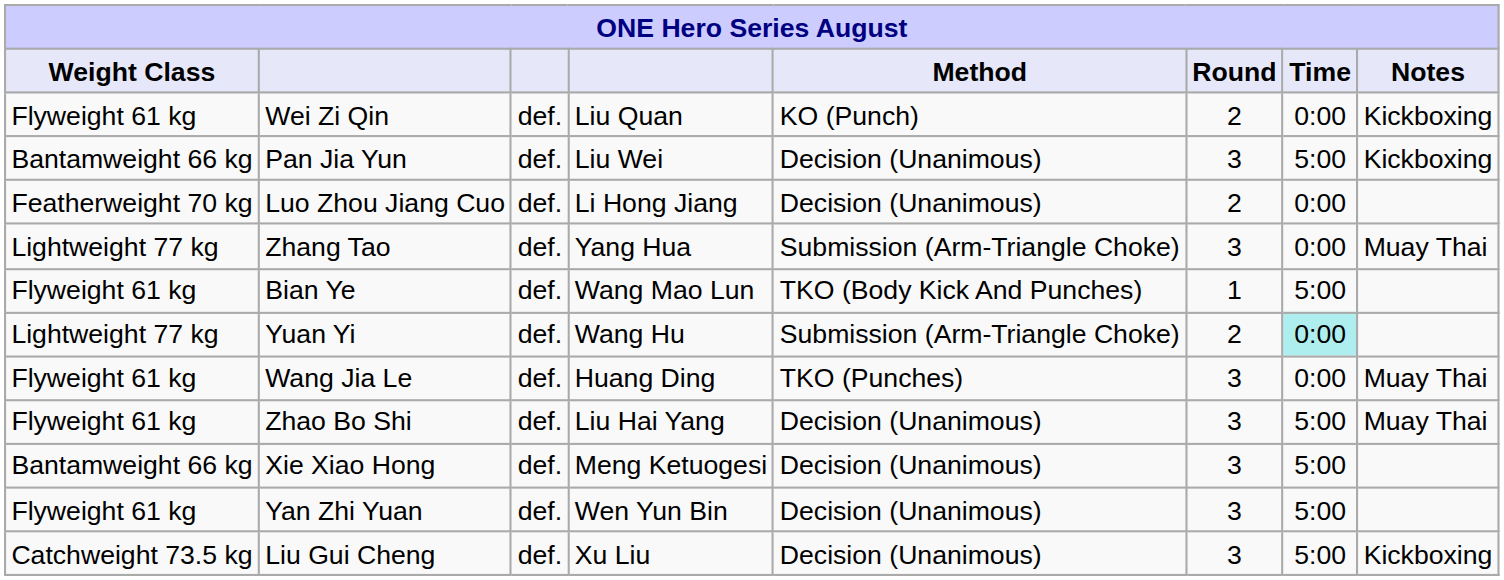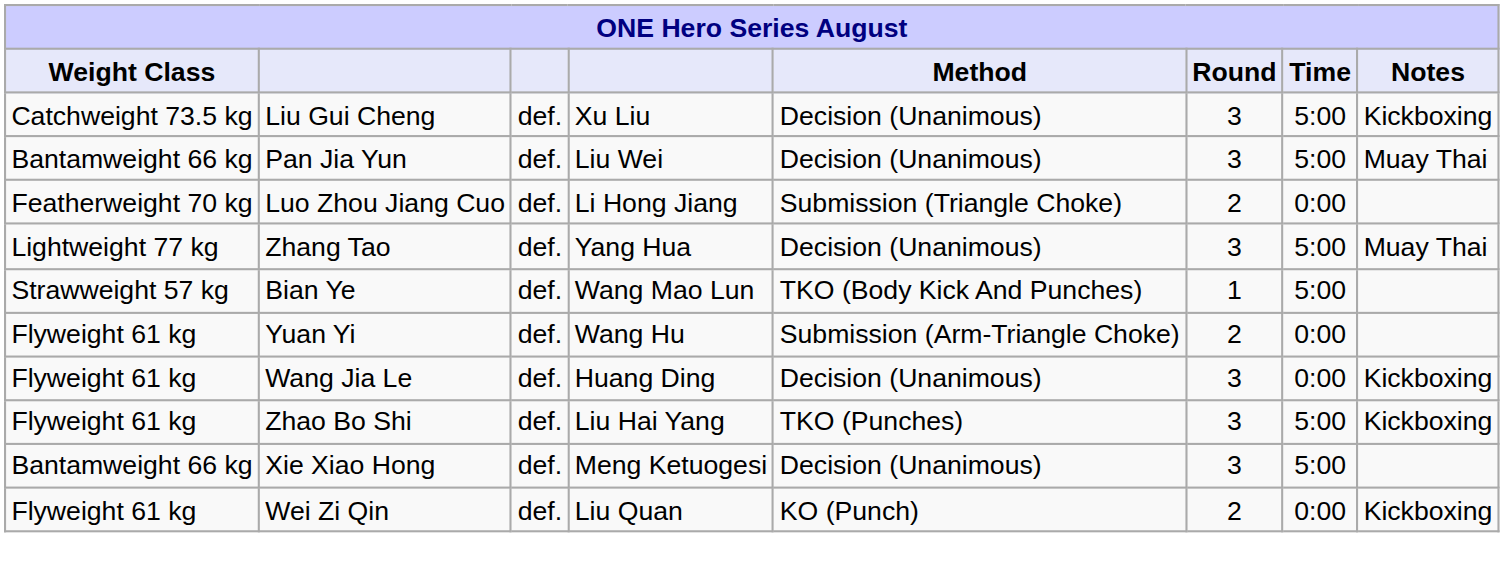 <table class="wikitable" style="font-size: 80%;">
 <tr>
 <th colspan="8" style="background-color: #ccf; color: #000080; text-align: center;"><strong>ONE Hero Series August</strong></th>
 </tr>
 <tr>
 <th colspan="1" style="background-color: #E6E8FA; color: #000000; text-align: center;">Weight Class</th>
 <th colspan="1" style="background-color: #E6E8FA; color: #000000; text-align: center;"></th>
 <th colspan="1" style="background-color: #E6E8FA; color: #000000; text-align: center;"></th>
 <th colspan="1" style="background-color: #E6E8FA; color: #000000; text-align: center;"></th>
 <th colspan="1" style="background-color: #E6E8FA; color: #000000; text-align: center;">Method</th>
 <th colspan="1" style="background-color: #E6E8FA; color: #000000; text-align: center;">Round</th>
 <th colspan="1" style="background-color: #E6E8FA; color: #000000; text-align: center;">Time</th>
 <th colspan="1" style="background-color: #E6E8FA; color: #000000; text-align: center;">Notes</th>
 </tr>
 <tr>
-<td>Flyweight 61 kg</td>
-<td> Wei Zi Qin</td>
+<td>Catchweight 73.5 kg</td>
+<td> Liu Gui Cheng</td>
 <td>def.</td>
-<td> Liu Quan</td>
-<td>KO (Punch)</td>
-<td align=center>2</td>
-<td align=center>0:00</td>
+<td> Xu Liu</td>
+<td>Decision (Unanimous)</td>
+<td align=center>3</td>
+<td align=center>5:00</td>
 <td>Kickboxing</td>
 </tr>
 <tr>
 <td>Bantamweight 66 kg</td>
 <td> Pan Jia Yun</td>
 <td>def.</td>
 <td> Liu Wei</td>
 <td>Decision (Unanimous)</td>
 <td align=center>3</td>
 <td align=center>5:00</td>
-<td>Kickboxing</td>
+<td>Muay Thai</td>
 </tr>
 <tr>
 <td>Featherweight 70 kg</td>
 <td> Luo Zhou Jiang Cuo</td>
 <td>def.</td>
 <td> Li Hong Jiang</td>
-<td>Decision (Unanimous)</td>
+<td>Submission (Triangle Choke)</td>
 <td align=center>2</td>
 <td align=center>0:00</td>
 <td></td>
 </tr>
 <tr>
 <td>Lightweight 77 kg</td>
 <td> Zhang Tao</td>
 <td>def.</td>
 <td> Yang Hua</td>
-<td>Submission (Arm-Triangle Choke)</td>
+<td>Decision (Unanimous)</td>
 <td align=center>3</td>
-<td align=center>0:00</td>
+<td align=center>5:00</td>
 <td>Muay Thai</td>
 </tr>
 <tr>
-<td>Flyweight 61 kg</td>
+<td>Strawweight 57 kg</td>
 <td> Bian Ye</td>
 <td>def.</td>
 <td> Wang Mao Lun</td>
 <td>TKO (Body Kick And Punches)</td>
 <td align=center>1</td>
 <td align=center>5:00</td>
 <td></td>
 </tr>
 <tr>
-<td>Lightweight 77 kg</td>
+<td>Flyweight 61 kg</td>
 <td> Yuan Yi</td>
 <td>def.</td>
 <td> Wang Hu</td>
 <td>Submission (Arm-Triangle Choke)</td>
 <td align=center>2</td>
-<td align=center style="background: paleturquoise;">0:00</td>
+<td align=center>0:00</td>
 <td></td>
 </tr>
 <tr>
 <td>Flyweight 61 kg</td>
 <td> Wang Jia Le</td>
 <td>def.</td>
 <td> Huang Ding</td>
-<td>TKO (Punches)</td>
+<td>Decision (Unanimous)</td>
 <td align=center>3</td>
 <td align=center>0:00</td>
-<td>Muay Thai</td>
+<td>Kickboxing</td>
 </tr>
 <tr>
 <td>Flyweight 61 kg</td>
 <td> Zhao Bo Shi</td>
 <td>def.</td>
 <td> Liu Hai Yang</td>
-<td>Decision (Unanimous)</td>
+<td>TKO (Punches)</td>
 <td align=center>3</td>
 <td align=center>5:00</td>
-<td>Muay Thai</td>
+<td>Kickboxing</td>
 </tr>
 <tr>
 <td>Bantamweight 66 kg</td>
 <td> Xie Xiao Hong</td>
 <td>def.</td>
 <td> Meng Ketuogesi</td>
 <td>Decision (Unanimous)</td>
 <td align=center>3</td>
 <td align=center>5:00</td>
 <td></td>
 </tr>
 <tr>
 <td>Flyweight 61 kg</td>
-<td> Yan Zhi Yuan</td>
+<td> Wei Zi Qin</td>
 <td>def.</td>
-<td> Wen Yun Bin</td>
-<td>Decision (Unanimous)</td>
-<td align=center>3</td>
-<td align=center>5:00</td>
-<td></td>
-</tr>
-<tr>
-<td>Catchweight 73.5 kg</td>
-<td> Liu Gui Cheng</td>
-<td>def.</td>
-<td> Xu Liu</td>
-<td>Decision (Unanimous)</td>
-<td align=center>3</td>
-<td align=center>5:00</td>
+<td> Liu Quan</td>
+<td>KO (Punch)</td>
+<td align=center>2</td>
+<td align=center>0:00</td>
 <td>Kickboxing</td>
 </tr>
 </table>
